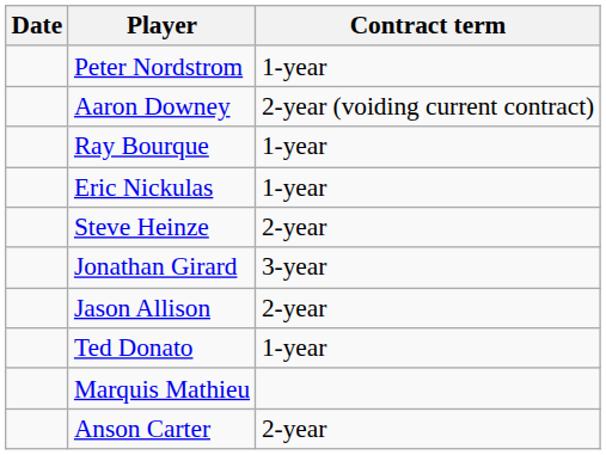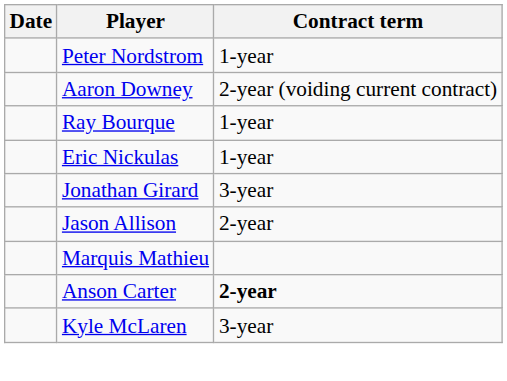 <table class="wikitable">
 <tr>
 <th>Date</th>
 <th>Player</th>
 <th>Contract term</th>
 </tr>
 <tr>
 <td></td>
 <td><a href='#'>Peter Nordstrom</a></td>
 <td>1-year</td>
 </tr>
 <tr>
 <td></td>
 <td><a href='#'>Aaron Downey</a></td>
 <td>2-year (voiding current contract)</td>
 </tr>
 <tr>
 <td></td>
 <td><a href='#'>Ray Bourque</a></td>
 <td>1-year</td>
 </tr>
 <tr>
 <td></td>
 <td><a href='#'>Eric Nickulas</a></td>
 <td>1-year</td>
 </tr>
 <tr>
 <td></td>
-<td><a href='#'>Steve Heinze</a></td>
-<td>2-year</td>
-</tr>
-<tr>
-<td></td>
 <td><a href='#'>Jonathan Girard</a></td>
 <td>3-year</td>
 </tr>
 <tr>
 <td></td>
 <td><a href='#'>Jason Allison</a></td>
 <td>2-year</td>
 </tr>
 <tr>
 <td></td>
-<td><a href='#'>Ted Donato</a></td>
-<td>1-year</td>
-</tr>
-<tr>
-<td></td>
 <td><a href='#'>Marquis Mathieu</a></td>
 <td></td>
 </tr>
 <tr>
 <td></td>
 <td><a href='#'>Anson Carter</a></td>
-<td>2-year</td>
+<td><strong>2-year</strong></td>
+</tr>
+<tr>
+<td></td>
+<td><a href='#'>Kyle McLaren</a></td>
+<td>3-year</td>
 </tr>
 </table>
